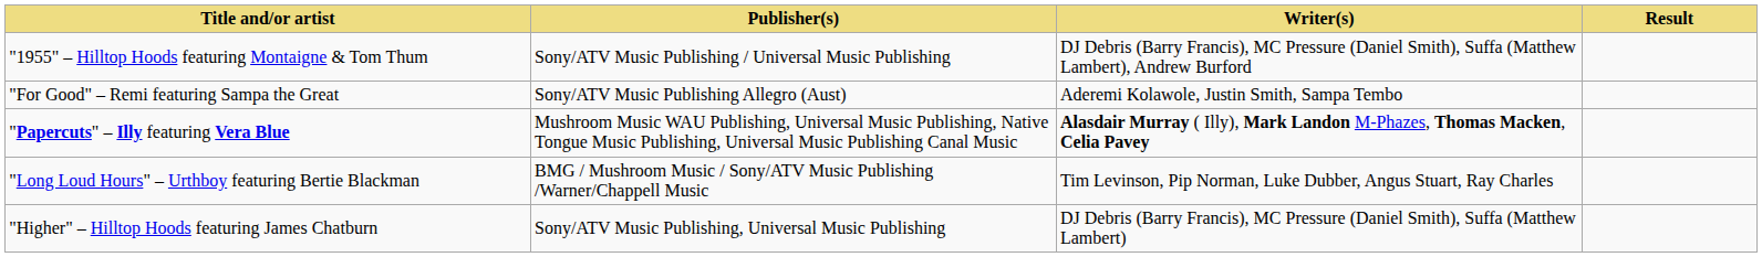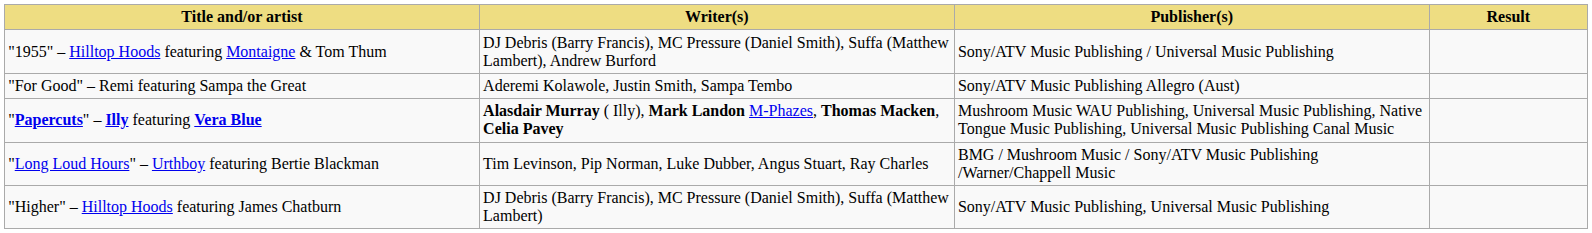 <table class="wikitable" width=100%>
 <tr>
 <th style="width:30%;background:#EEDD82;">Title and/or artist</th>
+<th style="width:30%;background:#EEDD82;">Writer(s)</th>
 <th style="width:30%;background:#EEDD82;">Publisher(s)</th>
-<th style="width:30%;background:#EEDD82;">Writer(s)</th>
 <th style="width:10%;background:#EEDD82;">Result</th>
 </tr>
 <tr>
 <td>"1955" – <a href='#'>Hilltop Hoods</a> featuring <a href='#'> Montaigne</a> & Tom Thum</td>
+<td>DJ Debris (Barry Francis), MC Pressure (Daniel Smith), Suffa (Matthew Lambert), Andrew Burford</td>
 <td>Sony/ATV Music Publishing / Universal Music Publishing</td>
-<td>DJ Debris (Barry Francis), MC Pressure (Daniel Smith), Suffa (Matthew Lambert), Andrew Burford</td>
 <td></td>
 </tr>
 <tr>
 <td>"For Good" – Remi featuring Sampa the Great</td>
+<td>Aderemi Kolawole, Justin Smith, Sampa Tembo</td>
 <td>Sony/ATV Music Publishing Allegro (Aust)</td>
-<td>Aderemi Kolawole, Justin Smith, Sampa Tembo</td>
 <td></td>
 </tr>
 <tr>
 <td>"<strong><a href='#'>Papercuts</a></strong>" – <strong><a href='#'>Illy</a></strong> featuring <strong><a href='#'>Vera Blue</a></strong></td>
+<td><strong>Alasdair Murray</strong> ( Illy), <strong>Mark Landon</strong>  <a href='#'>M-Phazes</a>, <strong>Thomas Macken</strong>, <strong>Celia Pavey</strong></td>
 <td>Mushroom Music  WAU Publishing, Universal Music Publishing, Native Tongue Music Publishing, Universal Music Publishing  Canal Music</td>
-<td><strong>Alasdair Murray</strong> ( Illy), <strong>Mark Landon</strong>  <a href='#'>M-Phazes</a>, <strong>Thomas Macken</strong>, <strong>Celia Pavey</strong></td>
 <td></td>
 </tr>
 <tr>
 <td>"<a href='#'>Long Loud Hours</a>" – <a href='#'>Urthboy</a> featuring Bertie Blackman</td>
+<td>Tim Levinson, Pip Norman, Luke Dubber, Angus Stuart, Ray Charles</td>
 <td>BMG / Mushroom Music / Sony/ATV Music Publishing /Warner/Chappell Music</td>
-<td>Tim Levinson, Pip Norman, Luke Dubber, Angus Stuart, Ray Charles</td>
 <td></td>
 </tr>
 <tr>
 <td>"Higher" – <a href='#'>Hilltop Hoods</a> featuring James Chatburn</td>
+<td>DJ Debris (Barry Francis), MC Pressure (Daniel Smith), Suffa (Matthew Lambert)</td>
 <td>Sony/ATV Music Publishing, Universal Music Publishing</td>
-<td>DJ Debris (Barry Francis), MC Pressure (Daniel Smith), Suffa (Matthew Lambert)</td>
 <td></td>
 </tr>
 </table>
